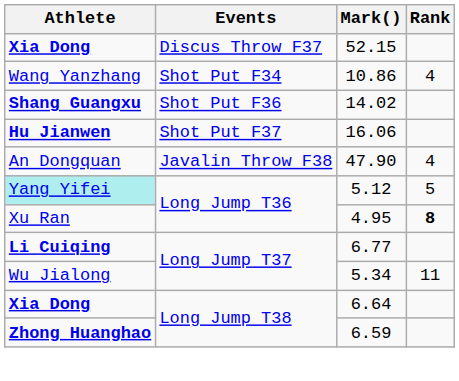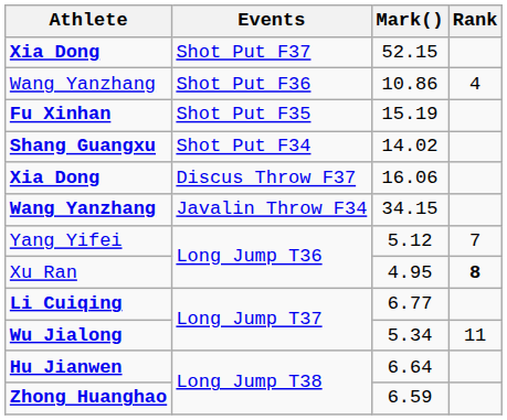 <table class=wikitable style="text-align: center; font-size:90%">
 <tr>
 <th>Athlete</th>
 <th>Events</th>
 <th>Mark()</th>
 <th>Rank</th>
 </tr>
 <tr>
 <td align=left><strong><a href='#'>Xia Dong</a></strong></td>
-<td align=left><a href='#'>Discus Throw F37</a></td>
+<td align=left><a href='#'>Shot Put F37</a></td>
 <td>52.15</td>
 <td></td>
 </tr>
 <tr>
 <td align=left><a href='#'>Wang Yanzhang</a></td>
-<td align=left><a href='#'>Shot Put F34</a></td>
+<td align=left><a href='#'>Shot Put F36</a></td>
 <td>10.86</td>
 <td>4</td>
 </tr>
 <tr>
+<td align=left><strong><a href='#'>Fu Xinhan</a></strong></td>
+<td align=left><a href='#'>Shot Put F35</a></td>
+<td>15.19</td>
+<td></td>
+</tr>
+<tr>
 <td align=left><strong><a href='#'>Shang Guangxu</a></strong></td>
-<td align=left><a href='#'>Shot Put F36</a></td>
+<td align=left><a href='#'>Shot Put F34</a></td>
 <td>14.02</td>
 <td></td>
 </tr>
 <tr>
-<td align=left><strong><a href='#'>Hu Jianwen</a></strong></td>
-<td align=left><a href='#'>Shot Put F37</a></td>
+<td align=left><strong><a href='#'>Xia Dong</a></strong></td>
+<td align=left><a href='#'>Discus Throw F37</a></td>
 <td>16.06</td>
 <td></td>
 </tr>
 <tr>
-<td align=left><a href='#'>An Dongquan</a></td>
-<td align=left><a href='#'>Javalin Throw F38</a></td>
-<td>47.90</td>
-<td>4</td>
+<td align=left><strong><a href='#'>Wang Yanzhang</a></strong></td>
+<td align=left><a href='#'>Javalin Throw F34</a></td>
+<td>34.15</td>
+<td></td>
 </tr>
 <tr>
-<td align=left style="background: paleturquoise;"><a href='#'>Yang Yifei</a></td>
+<td align=left><a href='#'>Yang Yifei</a></td>
 <td align=left rowspan=2><a href='#'>Long Jump T36</a></td>
 <td>5.12</td>
-<td>5</td>
+<td>7</td>
 </tr>
 <tr>
 <td align=left><a href='#'>Xu Ran</a></td>
 <td>4.95</td>
 <td><strong>8</strong></td>
 </tr>
 <tr>
 <td align=left><strong><a href='#'>Li Cuiqing</a></strong></td>
 <td align=left rowspan=2><a href='#'>Long Jump T37</a></td>
 <td>6.77 </td>
 <td></td>
 </tr>
 <tr>
-<td align=left><a href='#'>Wu Jialong</a></td>
+<td align=left><strong><a href='#'>Wu Jialong</a></strong></td>
 <td>5.34</td>
 <td>11</td>
 </tr>
 <tr>
-<td align=left><strong><a href='#'>Xia Dong</a></strong></td>
+<td align=left><strong><a href='#'>Hu Jianwen</a></strong></td>
 <td align=left rowspan=2><a href='#'>Long Jump T38</a></td>
 <td>6.64</td>
 <td></td>
 </tr>
 <tr>
 <td align=left><strong><a href='#'>Zhong Huanghao</a></strong></td>
 <td>6.59</td>
 <td></td>
 </tr>
 </table>
